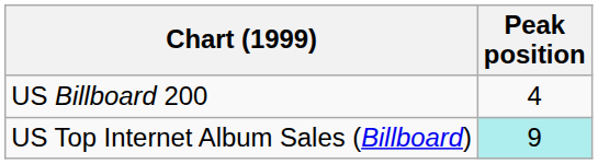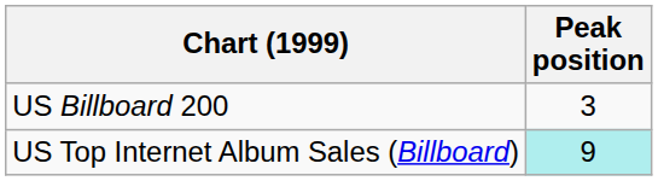 <table class="wikitable">
 <tr>
 <th>Chart (1999)</th>
 <th>Peak<br>position</th>
 </tr>
 <tr>
 <td>US <em>Billboard</em> 200</td>
-<td align="center">4</td>
+<td align="center">3</td>
 </tr>
 <tr>
 <td>US Top Internet Album Sales (<em><a href='#'>Billboard</a></em>)</td>
 <td align="center" style="background: paleturquoise;">9</td>
 </tr>
 </table>
